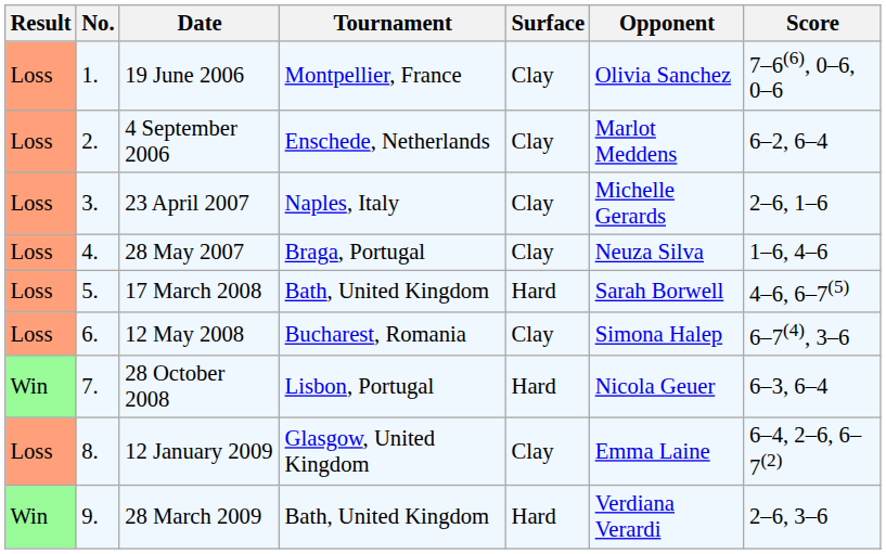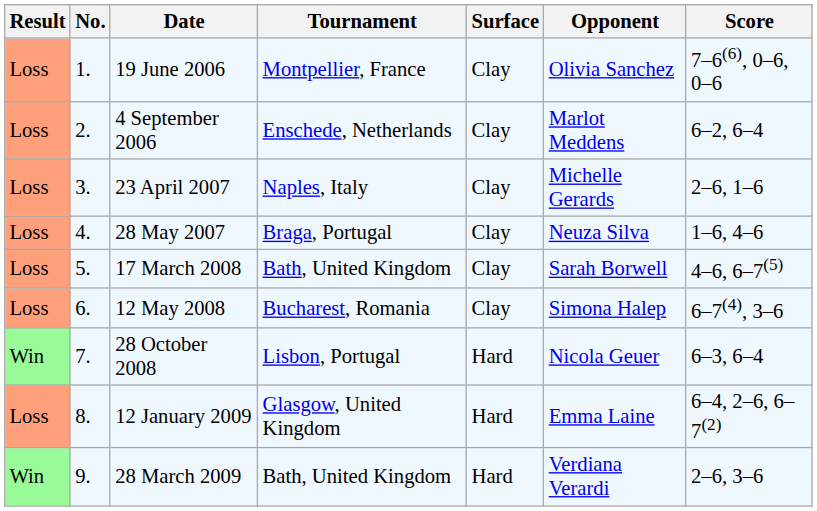 <table class="sortable wikitable" style="font-size:97%;">
 <tr>
 <th>Result</th>
 <th class="unsortable">No.</th>
 <th>Date</th>
 <th>Tournament</th>
 <th>Surface</th>
 <th>Opponent</th>
 <th class="unsortable">Score</th>
 </tr>
 <tr bgcolor="#f0f8ff">
 <td style="background:#ffa07a;">Loss</td>
 <td>1.</td>
 <td>19 June 2006</td>
 <td><a href='#'>Montpellier</a>, France</td>
 <td>Clay</td>
 <td> <a href='#'>Olivia Sanchez</a></td>
 <td>7–6<sup>(6)</sup>, 0–6, 0–6</td>
 </tr>
 <tr bgcolor="#f0f8ff">
 <td style="background:#ffa07a;">Loss</td>
 <td>2.</td>
 <td>4 September 2006</td>
 <td><a href='#'>Enschede</a>, Netherlands</td>
 <td>Clay</td>
 <td> <a href='#'>Marlot Meddens</a></td>
 <td>6–2, 6–4</td>
 </tr>
 <tr bgcolor="#f0f8ff">
 <td style="background:#ffa07a;">Loss</td>
 <td>3.</td>
 <td>23 April 2007</td>
 <td><a href='#'>Naples</a>, Italy</td>
 <td>Clay</td>
 <td> <a href='#'>Michelle Gerards</a></td>
 <td>2–6, 1–6</td>
 </tr>
 <tr bgcolor="#f0f8ff">
 <td style="background:#ffa07a;">Loss</td>
 <td>4.</td>
 <td>28 May 2007</td>
 <td><a href='#'>Braga</a>, Portugal</td>
 <td>Clay</td>
 <td> <a href='#'>Neuza Silva</a></td>
 <td>1–6, 4–6</td>
 </tr>
 <tr bgcolor="#f0f8ff">
 <td style="background:#ffa07a;">Loss</td>
 <td>5.</td>
 <td>17 March 2008</td>
 <td><a href='#'>Bath</a>, United Kingdom</td>
-<td>Hard</td>
+<td>Clay</td>
 <td> <a href='#'>Sarah Borwell</a></td>
 <td>4–6, 6–7<sup>(5)</sup></td>
 </tr>
 <tr bgcolor="#f0f8ff">
 <td style="background:#ffa07a;">Loss</td>
 <td>6.</td>
 <td>12 May 2008</td>
 <td><a href='#'>Bucharest</a>, Romania</td>
 <td>Clay</td>
 <td> <a href='#'>Simona Halep</a></td>
 <td>6–7<sup>(4)</sup>, 3–6</td>
 </tr>
 <tr bgcolor="#f0f8ff">
 <td style="background:#98fb98;">Win</td>
 <td>7.</td>
 <td>28 October 2008</td>
 <td><a href='#'>Lisbon</a>, Portugal</td>
 <td>Hard</td>
 <td> <a href='#'>Nicola Geuer</a></td>
 <td>6–3, 6–4</td>
 </tr>
 <tr bgcolor="#f0f8ff">
 <td style="background:#ffa07a;">Loss</td>
 <td>8.</td>
 <td>12 January 2009</td>
 <td><a href='#'>Glasgow</a>, United Kingdom</td>
-<td>Clay</td>
+<td>Hard</td>
 <td> <a href='#'>Emma Laine</a></td>
 <td>6–4, 2–6, 6–7<sup>(2)</sup></td>
 </tr>
 <tr bgcolor="#f0f8ff">
 <td style="background:#98fb98;">Win</td>
 <td>9.</td>
 <td>28 March 2009</td>
 <td>Bath, United Kingdom</td>
 <td>Hard</td>
 <td> <a href='#'>Verdiana Verardi</a></td>
 <td>2–6, 3–6</td>
 </tr>
 </table>
